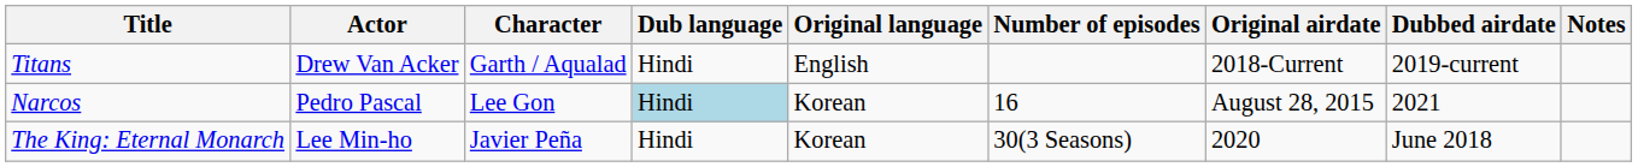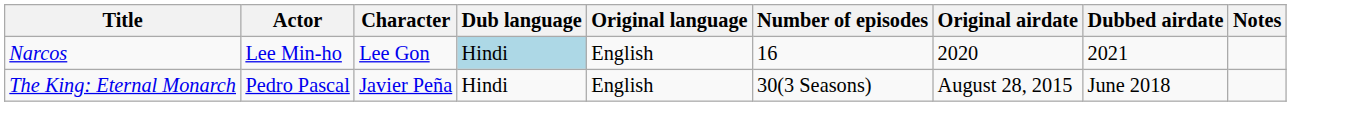 <table class="wikitable sortable">
 <tr>
 <th>Title</th>
 <th>Actor</th>
 <th>Character</th>
 <th>Dub language</th>
 <th>Original language</th>
 <th>Number of episodes</th>
 <th>Original airdate</th>
 <th>Dubbed airdate</th>
 <th>Notes</th>
 </tr>
 <tr>
-<td><a href='#'><em>Titans</em></a></td>
-<td><a href='#'>Drew Van Acker</a></td>
-<td><a href='#'>Garth / Aqualad</a></td>
-<td>Hindi</td>
-<td>English</td>
-<td></td>
-<td>2018-Current</td>
-<td>2019-current</td>
-<td></td>
-</tr>
-<tr>
 <td><em><a href='#'>Narcos</a></em></td>
-<td><a href='#'>Pedro Pascal</a></td>
+<td><a href='#'>Lee Min-ho</a></td>
 <td><a href='#'>Lee Gon</a></td>
 <td style="background: lightblue;">Hindi</td>
-<td>Korean</td>
+<td>English</td>
 <td>16</td>
-<td>August 28, 2015</td>
+<td>2020</td>
 <td>2021</td>
 <td></td>
 </tr>
 <tr>
 <td><em><a href='#'>The King: Eternal Monarch</a></em></td>
-<td><a href='#'>Lee Min-ho</a></td>
+<td><a href='#'>Pedro Pascal</a></td>
 <td><a href='#'>Javier Peña</a></td>
 <td>Hindi</td>
-<td>Korean</td>
+<td>English</td>
 <td>30(3 Seasons)</td>
-<td>2020</td>
+<td>August 28, 2015</td>
 <td>June 2018</td>
 <td></td>
 </tr>
 </table>
